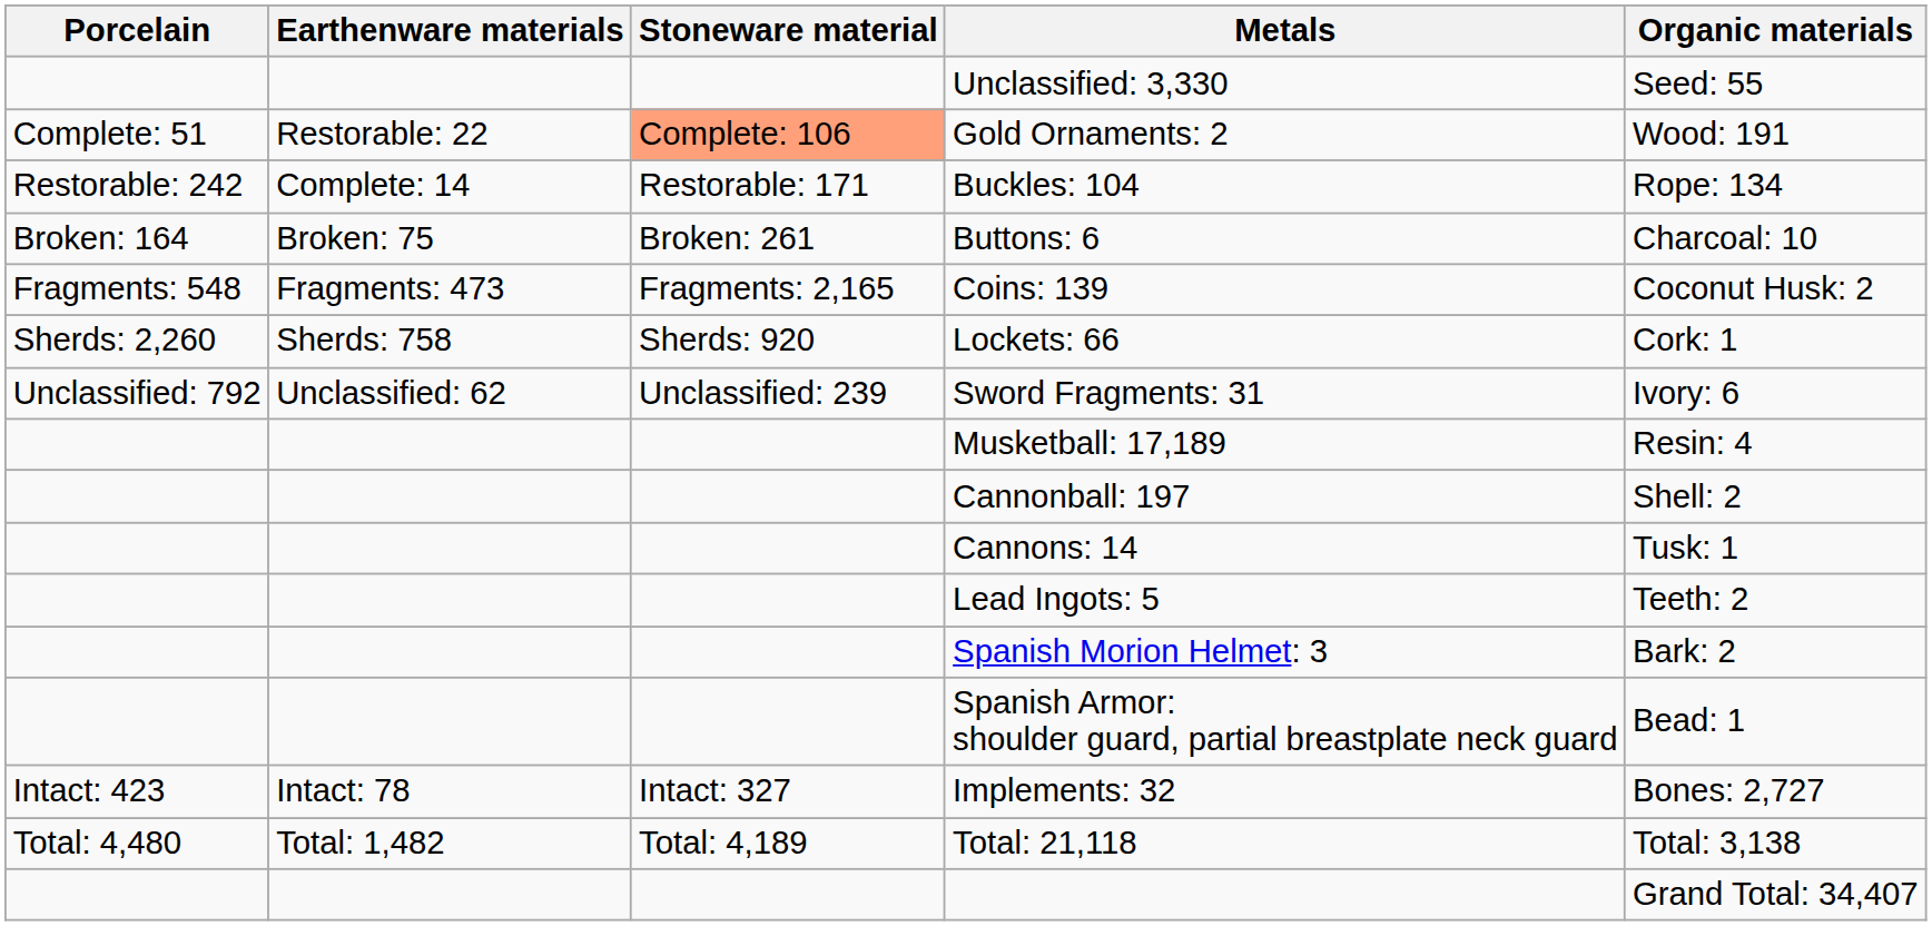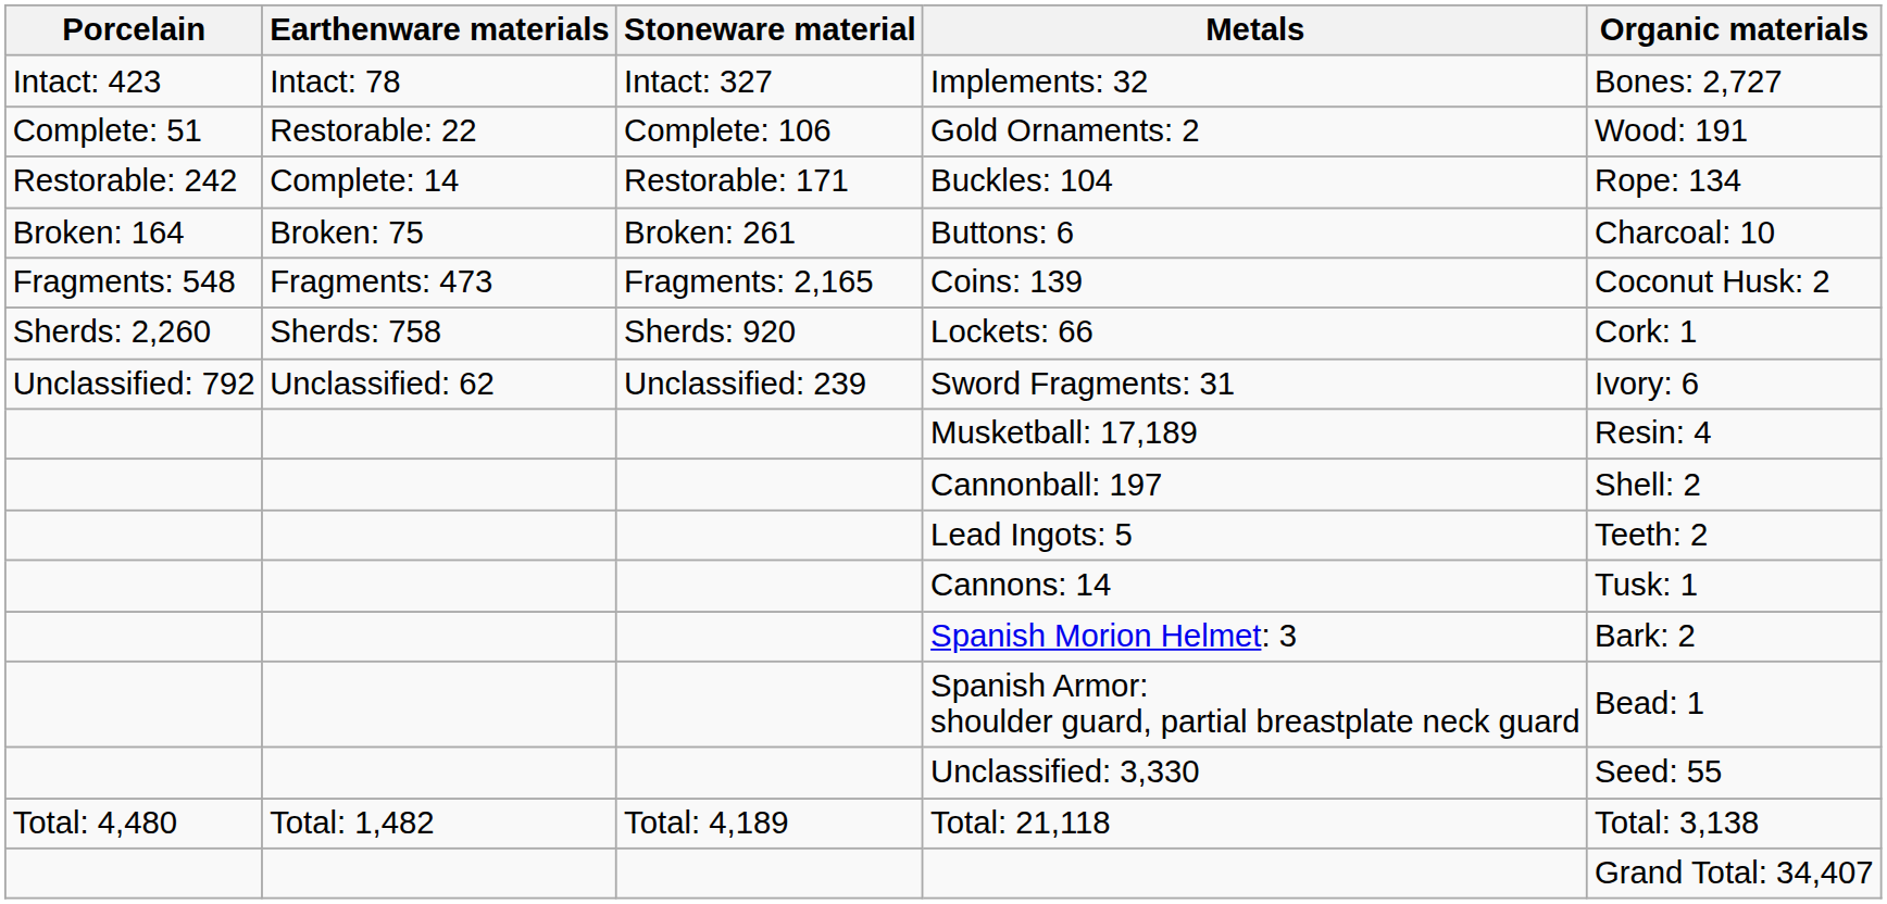 <table class="wikitable">
 <tr>
 <th>Porcelain</th>
 <th>Earthenware materials</th>
 <th>Stoneware material</th>
 <th>Metals</th>
 <th>Organic materials</th>
 </tr>
 <tr>
-<td></td>
-<td></td>
-<td></td>
-<td>Unclassified: 3,330</td>
-<td>Seed: 55</td>
+<td>Intact: 423</td>
+<td>Intact: 78</td>
+<td>Intact: 327</td>
+<td>Implements: 32</td>
+<td>Bones: 2,727</td>
 </tr>
 <tr>
 <td>Complete: 51</td>
 <td>Restorable: 22</td>
-<td style="background: lightsalmon;">Complete: 106</td>
+<td>Complete: 106</td>
 <td>Gold Ornaments: 2</td>
 <td>Wood: 191</td>
 </tr>
 <tr>
 <td>Restorable: 242</td>
 <td>Complete: 14</td>
 <td>Restorable: 171</td>
 <td>Buckles: 104</td>
 <td>Rope: 134</td>
 </tr>
 <tr>
 <td>Broken: 164</td>
 <td>Broken: 75</td>
 <td>Broken: 261</td>
 <td>Buttons: 6</td>
 <td>Charcoal: 10</td>
 </tr>
 <tr>
 <td>Fragments: 548</td>
 <td>Fragments: 473</td>
 <td>Fragments: 2,165</td>
 <td>Coins: 139</td>
 <td>Coconut Husk: 2</td>
 </tr>
 <tr>
 <td>Sherds: 2,260</td>
 <td>Sherds: 758</td>
 <td>Sherds: 920</td>
 <td>Lockets: 66</td>
 <td>Cork: 1</td>
 </tr>
 <tr>
 <td>Unclassified: 792</td>
 <td>Unclassified: 62</td>
 <td>Unclassified: 239</td>
 <td>Sword Fragments: 31</td>
 <td>Ivory: 6</td>
 </tr>
 <tr>
 <td></td>
 <td></td>
 <td></td>
 <td>Musketball: 17,189</td>
 <td>Resin: 4</td>
 </tr>
 <tr>
 <td></td>
 <td></td>
 <td></td>
 <td>Cannonball: 197</td>
 <td>Shell: 2</td>
 </tr>
 <tr>
 <td></td>
 <td></td>
 <td></td>
-<td>Cannons: 14</td>
-<td>Tusk: 1</td>
+<td>Lead Ingots: 5</td>
+<td>Teeth: 2</td>
 </tr>
 <tr>
 <td></td>
 <td></td>
 <td></td>
-<td>Lead Ingots: 5</td>
-<td>Teeth: 2</td>
+<td>Cannons: 14</td>
+<td>Tusk: 1</td>
 </tr>
 <tr>
 <td></td>
 <td></td>
 <td></td>
 <td><a href='#'>Spanish Morion Helmet</a>: 3</td>
 <td>Bark: 2</td>
 </tr>
 <tr>
 <td></td>
 <td></td>
 <td></td>
 <td>Spanish Armor:<br> shoulder guard, partial breastplate neck guard</td>
 <td>Bead: 1</td>
 </tr>
 <tr>
-<td>Intact: 423</td>
-<td>Intact: 78</td>
-<td>Intact: 327</td>
-<td>Implements: 32</td>
-<td>Bones: 2,727</td>
+<td></td>
+<td></td>
+<td></td>
+<td>Unclassified: 3,330</td>
+<td>Seed: 55</td>
 </tr>
 <tr>
 <td>Total: 4,480</td>
 <td>Total: 1,482</td>
 <td>Total: 4,189</td>
 <td>Total: 21,118</td>
 <td>Total: 3,138</td>
 </tr>
 <tr>
 <td></td>
 <td></td>
 <td></td>
 <td></td>
 <td>Grand Total: 34,407</td>
 </tr>
 </table>
